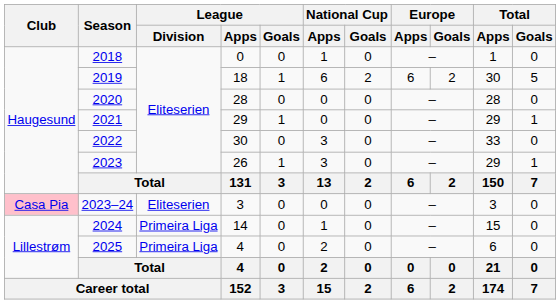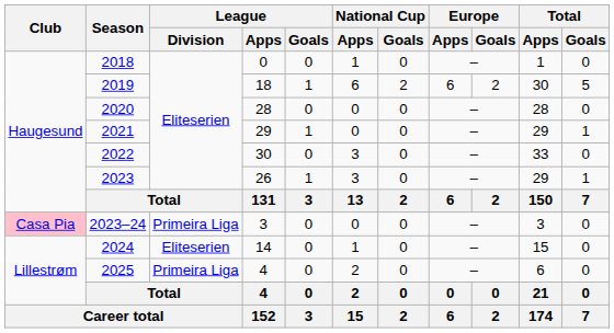 <table class="wikitable" style="text-align: center;">
 <tr>
 <th rowspan="2">Club</th>
 <th rowspan="2">Season</th>
 <th colspan="3">League</th>
 <th colspan="2">National Cup</th>
 <th colspan="2">Europe</th>
 <th colspan="2">Total</th>
 </tr>
 <tr>
 <th>Division</th>
 <th>Apps</th>
 <th>Goals</th>
 <th>Apps</th>
 <th>Goals</th>
 <th>Apps</th>
 <th>Goals</th>
 <th>Apps</th>
 <th>Goals</th>
 </tr>
 <tr>
 <td rowspan="7"><a href='#'>Haugesund</a></td>
 <td><a href='#'>2018</a></td>
 <td rowspan="6"><a href='#'>Eliteserien</a></td>
 <td>0</td>
 <td>0</td>
 <td>1</td>
 <td>0</td>
 <td colspan="2">–</td>
 <td>1</td>
 <td>0</td>
 </tr>
 <tr>
 <td><a href='#'>2019</a></td>
 <td>18</td>
 <td>1</td>
 <td>6</td>
 <td>2</td>
 <td>6</td>
 <td>2</td>
 <td>30</td>
 <td>5</td>
 </tr>
 <tr>
 <td><a href='#'>2020</a></td>
 <td>28</td>
 <td>0</td>
 <td>0</td>
 <td>0</td>
 <td colspan="2">–</td>
 <td>28</td>
 <td>0</td>
 </tr>
 <tr>
 <td><a href='#'>2021</a></td>
 <td>29</td>
 <td>1</td>
 <td>0</td>
 <td>0</td>
 <td colspan="2">–</td>
 <td>29</td>
 <td>1</td>
 </tr>
 <tr>
 <td><a href='#'>2022</a></td>
 <td>30</td>
 <td>0</td>
 <td>3</td>
 <td>0</td>
 <td colspan="2">–</td>
 <td>33</td>
 <td>0</td>
 </tr>
 <tr>
 <td><a href='#'>2023</a></td>
 <td>26</td>
 <td>1</td>
 <td>3</td>
 <td>0</td>
 <td colspan="2">–</td>
 <td>29</td>
 <td>1</td>
 </tr>
 <tr>
 <th colspan="2">Total</th>
 <th>131</th>
 <th>3</th>
 <th>13</th>
 <th>2</th>
 <th>6</th>
 <th>2</th>
 <th>150</th>
 <th>7</th>
 </tr>
 <tr>
 <td rowspan="1" style="background: pink;"><a href='#'>Casa Pia</a></td>
 <td><a href='#'>2023–24</a></td>
-<td rowspan="1"><a href='#'>Eliteserien</a></td>
+<td rowspan="1"><a href='#'>Primeira Liga</a></td>
 <td>3</td>
 <td>0</td>
 <td>0</td>
 <td>0</td>
 <td colspan="2">–</td>
 <td>3</td>
 <td>0</td>
 </tr>
 <tr>
 <td rowspan="3"><a href='#'>Lillestrøm</a></td>
 <td><a href='#'>2024</a></td>
-<td rowspan="1"><a href='#'>Primeira Liga</a></td>
+<td rowspan="1"><a href='#'>Eliteserien</a></td>
 <td>14</td>
 <td>0</td>
 <td>1</td>
 <td>0</td>
 <td colspan="2">–</td>
 <td>15</td>
 <td>0</td>
 </tr>
 <tr>
 <td><a href='#'>2025</a></td>
 <td rowspan="1"><a href='#'>Primeira Liga</a></td>
 <td>4</td>
 <td>0</td>
 <td>2</td>
 <td>0</td>
 <td colspan="2">–</td>
 <td>6</td>
 <td>0</td>
 </tr>
 <tr>
 <th colspan="2">Total</th>
 <th>4</th>
 <th>0</th>
 <th>2</th>
 <th>0</th>
 <th>0</th>
 <th>0</th>
 <th>21</th>
 <th>0</th>
 </tr>
 <tr>
 <th colspan="3">Career total</th>
 <th>152</th>
 <th>3</th>
 <th>15</th>
 <th>2</th>
 <th>6</th>
 <th>2</th>
 <th>174</th>
 <th>7</th>
 </tr>
 </table>
